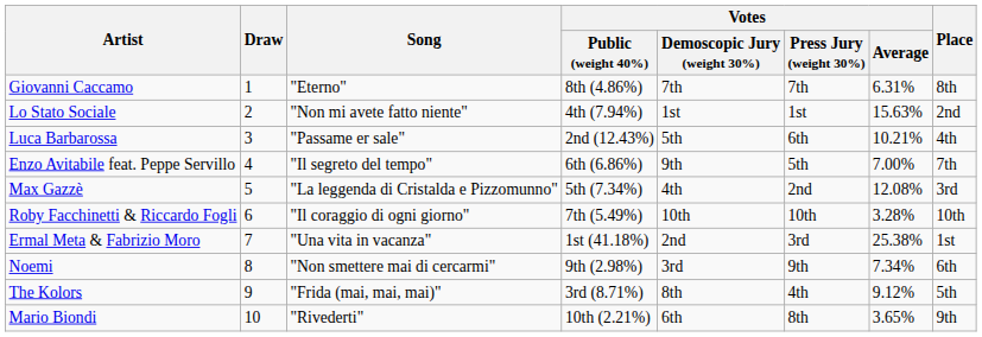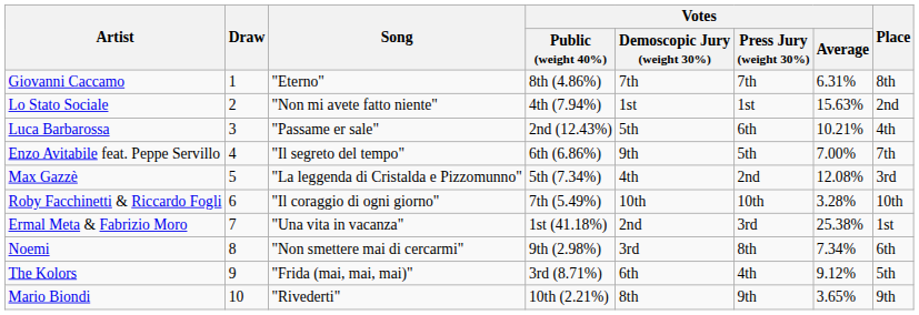 <table class="wikitable sortable">
 <tr>
 <th rowspan="2">Artist</th>
 <th rowspan="2">Draw</th>
 <th rowspan="2">Song</th>
 <th colspan="4" class="unsortable">Votes</th>
 <th rowspan="2">Place</th>
 </tr>
 <tr>
 <th>Public<br><small>(weight 40%)</small></th>
 <th>Demoscopic Jury<br><small>(weight 30%)</small></th>
 <th>Press Jury<br><small>(weight 30%)</small></th>
 <th>Average</th>
 </tr>
 <tr>
 <td><a href='#'>Giovanni Caccamo</a></td>
 <td>1</td>
 <td>"Eterno"</td>
 <td>8th (4.86%)</td>
 <td>7th</td>
 <td>7th</td>
 <td>6.31%</td>
 <td>8th</td>
 </tr>
 <tr>
 <td><a href='#'>Lo Stato Sociale</a></td>
 <td>2</td>
 <td>"Non mi avete fatto niente"</td>
 <td>4th (7.94%)</td>
 <td>1st</td>
 <td>1st</td>
 <td>15.63%</td>
 <td>2nd</td>
 </tr>
 <tr>
 <td><a href='#'>Luca Barbarossa</a></td>
 <td>3</td>
 <td>"Passame er sale"</td>
 <td>2nd (12.43%)</td>
 <td>5th</td>
 <td>6th</td>
 <td>10.21%</td>
 <td>4th</td>
 </tr>
 <tr>
 <td><a href='#'>Enzo Avitabile</a> feat. Peppe Servillo</td>
 <td>4</td>
 <td>"Il segreto del tempo"</td>
 <td>6th (6.86%)</td>
 <td>9th</td>
 <td>5th</td>
 <td>7.00%</td>
 <td>7th</td>
 </tr>
 <tr>
 <td><a href='#'>Max Gazzè</a></td>
 <td>5</td>
 <td>"La leggenda di Cristalda e Pizzomunno"</td>
 <td>5th (7.34%)</td>
 <td>4th</td>
 <td>2nd</td>
 <td>12.08%</td>
 <td>3rd</td>
 </tr>
 <tr>
 <td><a href='#'>Roby Facchinetti</a> & <a href='#'>Riccardo Fogli</a></td>
 <td>6</td>
 <td>"Il coraggio di ogni giorno"</td>
 <td>7th (5.49%)</td>
 <td>10th</td>
 <td>10th</td>
 <td>3.28%</td>
 <td>10th</td>
 </tr>
 <tr>
 <td><a href='#'>Ermal Meta</a> & <a href='#'>Fabrizio Moro</a></td>
 <td>7</td>
 <td>"Una vita in vacanza"</td>
 <td>1st (41.18%)</td>
 <td>2nd</td>
 <td>3rd</td>
 <td>25.38%</td>
 <td>1st</td>
 </tr>
 <tr>
 <td><a href='#'>Noemi</a></td>
 <td>8</td>
 <td>"Non smettere mai di cercarmi"</td>
 <td>9th (2.98%)</td>
 <td>3rd</td>
-<td>9th</td>
+<td>8th</td>
 <td>7.34%</td>
 <td>6th</td>
 </tr>
 <tr>
 <td><a href='#'>The Kolors</a></td>
 <td>9</td>
 <td>"Frida (mai, mai, mai)"</td>
 <td>3rd (8.71%)</td>
-<td>8th</td>
+<td>6th</td>
 <td>4th</td>
 <td>9.12%</td>
 <td>5th</td>
 </tr>
 <tr>
 <td><a href='#'>Mario Biondi</a></td>
 <td>10</td>
 <td>"Rivederti"</td>
 <td>10th (2.21%)</td>
-<td>6th</td>
 <td>8th</td>
+<td>9th</td>
 <td>3.65%</td>
 <td>9th</td>
 </tr>
 </table>
